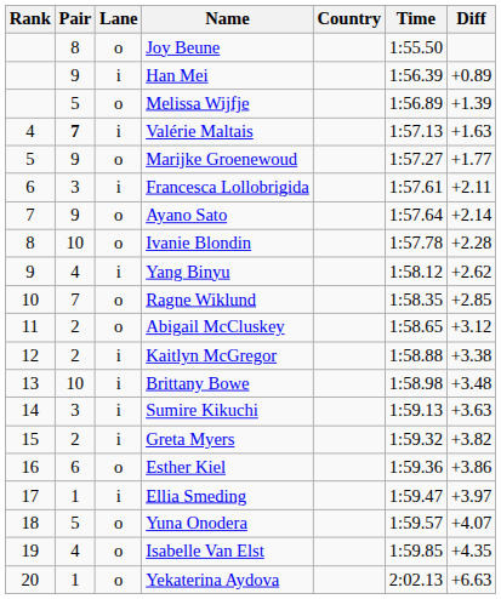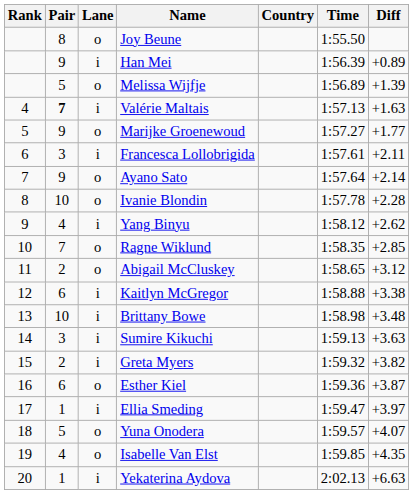 <table class="wikitable sortable" style="text-align:center">
 <tr>
 <th>Rank</th>
 <th>Pair</th>
 <th>Lane</th>
 <th>Name</th>
 <th>Country</th>
 <th>Time</th>
 <th>Diff</th>
 </tr>
 <tr>
 <td></td>
 <td>8</td>
 <td>o</td>
 <td align=left><a href='#'>Joy Beune</a></td>
 <td align=left></td>
 <td>1:55.50</td>
 <td></td>
 </tr>
 <tr>
 <td></td>
 <td>9</td>
 <td>i</td>
 <td align=left><a href='#'>Han Mei</a></td>
 <td align=left></td>
 <td>1:56.39</td>
 <td>+0.89</td>
 </tr>
 <tr>
 <td></td>
 <td>5</td>
 <td>o</td>
 <td align=left><a href='#'>Melissa Wijfje</a></td>
 <td align=left></td>
 <td>1:56.89</td>
 <td>+1.39</td>
 </tr>
 <tr>
 <td>4</td>
 <td><strong>7</strong></td>
 <td>i</td>
 <td align=left><a href='#'>Valérie Maltais</a></td>
 <td align=left></td>
 <td>1:57.13</td>
 <td>+1.63</td>
 </tr>
 <tr>
 <td>5</td>
 <td>9</td>
 <td>o</td>
 <td align=left><a href='#'>Marijke Groenewoud</a></td>
 <td align=left></td>
 <td>1:57.27</td>
 <td>+1.77</td>
 </tr>
 <tr>
 <td>6</td>
 <td>3</td>
 <td>i</td>
 <td align=left><a href='#'>Francesca Lollobrigida</a></td>
 <td align=left></td>
 <td>1:57.61</td>
 <td>+2.11</td>
 </tr>
 <tr>
 <td>7</td>
 <td>9</td>
 <td>o</td>
 <td align=left><a href='#'>Ayano Sato</a></td>
 <td align=left></td>
 <td>1:57.64</td>
 <td>+2.14</td>
 </tr>
 <tr>
 <td>8</td>
 <td>10</td>
 <td>o</td>
 <td align=left><a href='#'>Ivanie Blondin</a></td>
 <td align=left></td>
 <td>1:57.78</td>
 <td>+2.28</td>
 </tr>
 <tr>
 <td>9</td>
 <td>4</td>
 <td>i</td>
 <td align=left><a href='#'>Yang Binyu</a></td>
 <td align=left></td>
 <td>1:58.12</td>
 <td>+2.62</td>
 </tr>
 <tr>
 <td>10</td>
 <td>7</td>
 <td>o</td>
 <td align=left><a href='#'>Ragne Wiklund</a></td>
 <td align=left></td>
 <td>1:58.35</td>
 <td>+2.85</td>
 </tr>
 <tr>
 <td>11</td>
 <td>2</td>
 <td>o</td>
 <td align=left><a href='#'>Abigail McCluskey</a></td>
 <td align=left></td>
 <td>1:58.65</td>
 <td>+3.12</td>
 </tr>
 <tr>
 <td>12</td>
-<td>2</td>
+<td>6</td>
 <td>i</td>
 <td align=left><a href='#'>Kaitlyn McGregor</a></td>
 <td align=left></td>
 <td>1:58.88</td>
 <td>+3.38</td>
 </tr>
 <tr>
 <td>13</td>
 <td>10</td>
 <td>i</td>
 <td align=left><a href='#'>Brittany Bowe</a></td>
 <td align=left></td>
 <td>1:58.98</td>
 <td>+3.48</td>
 </tr>
 <tr>
 <td>14</td>
 <td>3</td>
 <td>i</td>
 <td align=left><a href='#'>Sumire Kikuchi</a></td>
 <td align=left></td>
 <td>1:59.13</td>
 <td>+3.63</td>
 </tr>
 <tr>
 <td>15</td>
 <td>2</td>
 <td>i</td>
 <td align=left><a href='#'>Greta Myers</a></td>
 <td align=left></td>
 <td>1:59.32</td>
 <td>+3.82</td>
 </tr>
 <tr>
 <td>16</td>
 <td>6</td>
 <td>o</td>
 <td align=left><a href='#'>Esther Kiel</a></td>
 <td align=left></td>
 <td>1:59.36</td>
-<td>+3.86</td>
+<td>+3.87</td>
 </tr>
 <tr>
 <td>17</td>
 <td>1</td>
 <td>i</td>
 <td align=left><a href='#'>Ellia Smeding</a></td>
 <td align=left></td>
 <td>1:59.47</td>
 <td>+3.97</td>
 </tr>
 <tr>
 <td>18</td>
 <td>5</td>
 <td>o</td>
 <td align=left><a href='#'>Yuna Onodera</a></td>
 <td align=left></td>
 <td>1:59.57</td>
 <td>+4.07</td>
 </tr>
 <tr>
 <td>19</td>
 <td>4</td>
 <td>o</td>
 <td align=left><a href='#'>Isabelle Van Elst</a></td>
 <td align=left></td>
 <td>1:59.85</td>
 <td>+4.35</td>
 </tr>
 <tr>
 <td>20</td>
 <td>1</td>
-<td>o</td>
+<td>i</td>
 <td align=left><a href='#'>Yekaterina Aydova</a></td>
 <td align=left></td>
 <td>2:02.13</td>
 <td>+6.63</td>
 </tr>
 </table>
